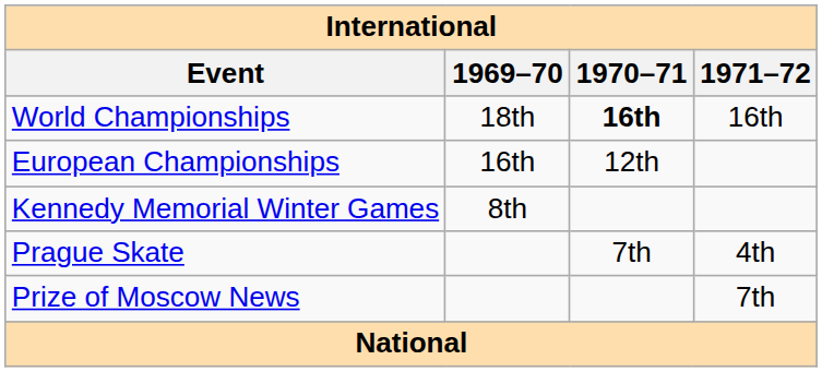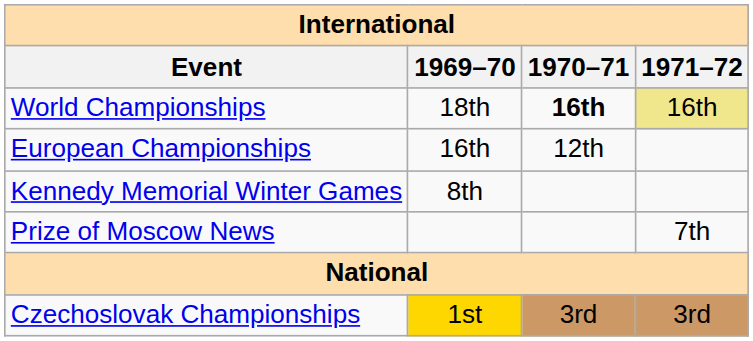 <table class="wikitable" style="text-align:center">
 <tr>
 <th style="background-color: #ffdead; " colspan=4 align=center>International</th>
 </tr>
 <tr>
 <th>Event</th>
 <th>1969–70</th>
 <th>1970–71</th>
 <th>1971–72</th>
 </tr>
 <tr>
 <td align=left><a href='#'>World Championships</a></td>
 <td>18th</td>
 <td><strong>16th</strong></td>
-<td>16th</td>
+<td style="background: khaki;">16th</td>
 </tr>
 <tr>
 <td align=left><a href='#'>European Championships</a></td>
 <td>16th</td>
 <td>12th</td>
 <td></td>
 </tr>
 <tr>
 <td align=left><a href='#'>Kennedy Memorial Winter Games</a></td>
 <td>8th</td>
 <td></td>
 <td></td>
 </tr>
 <tr>
-<td align=left><a href='#'>Prague Skate</a></td>
-<td></td>
-<td>7th</td>
-<td>4th</td>
-</tr>
-<tr>
 <td align=left><a href='#'>Prize of Moscow News</a></td>
 <td></td>
 <td></td>
 <td>7th</td>
 </tr>
 <tr>
 <th style="background-color: #ffdead; " colspan=4 align=center>National</th>
 </tr>
+<tr>
+<td align=left><a href='#'>Czechoslovak Championships</a></td>
+<td bgcolor=gold>1st</td>
+<td bgcolor=cc9966>3rd</td>
+<td bgcolor=cc9966>3rd</td>
+</tr>
 </table>
